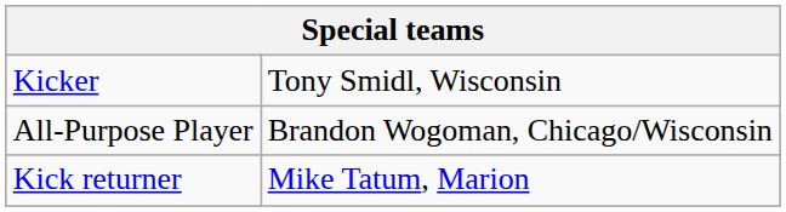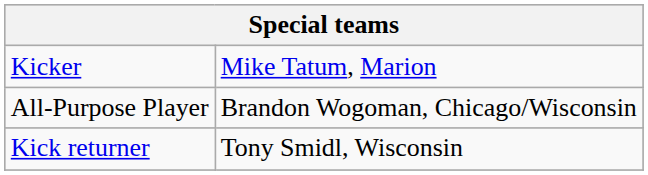 <table class="wikitable">
 <tr>
 <th colspan="6">Special teams</th>
 </tr>
 <tr>
 <td><a href='#'>Kicker</a></td>
-<td>Tony Smidl, Wisconsin</td>
+<td><a href='#'>Mike Tatum</a>, <a href='#'>Marion</a></td>
 </tr>
 <tr>
 <td>All-Purpose Player</td>
 <td>Brandon Wogoman, Chicago/Wisconsin</td>
 </tr>
 <tr>
 <td><a href='#'>Kick returner</a></td>
-<td><a href='#'>Mike Tatum</a>, <a href='#'>Marion</a></td>
+<td>Tony Smidl, Wisconsin</td>
 </tr>
 </table>
